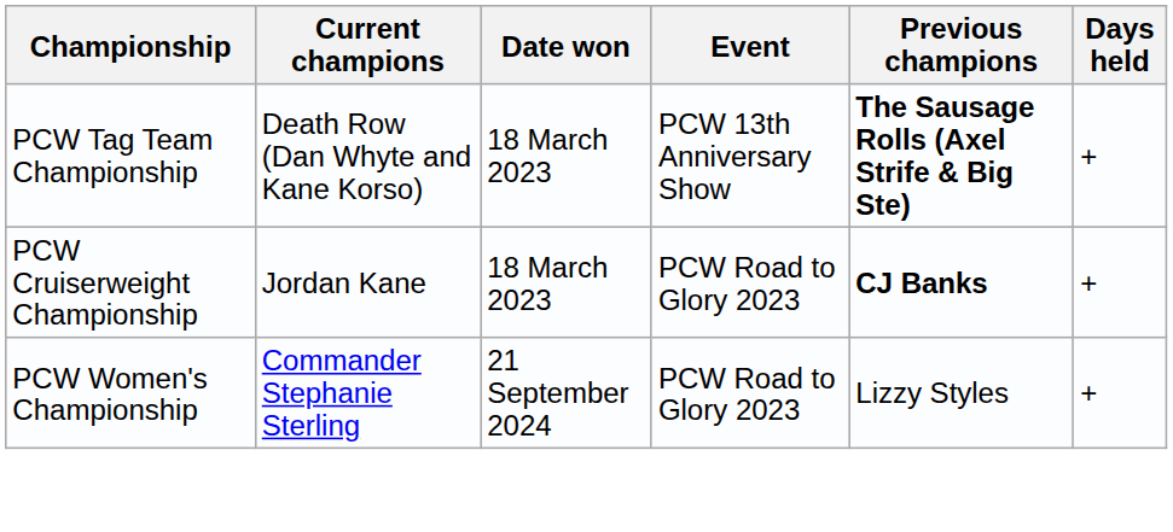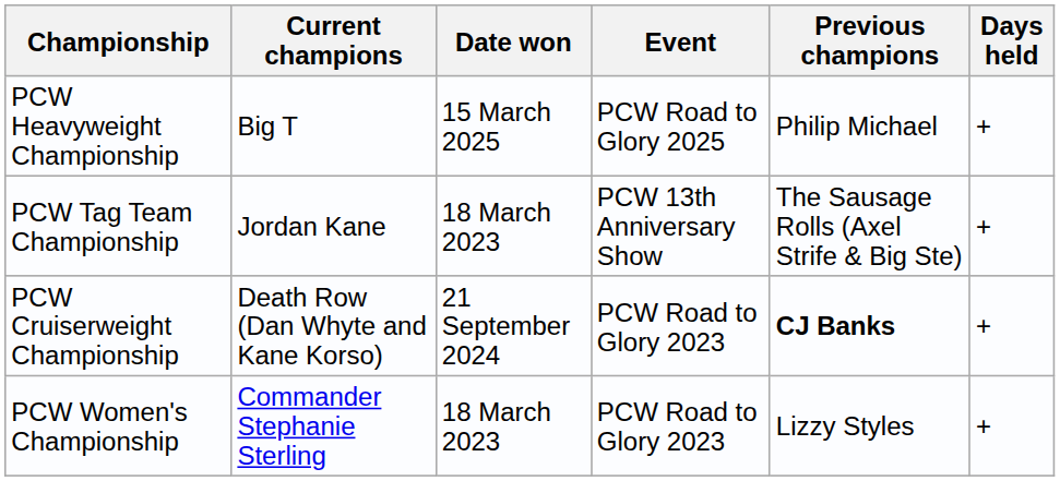 <table class="wikitable sortable" style="background:#fcfdff; font-size:95%;">
 <tr>
 <th>Championship</th>
 <th>Current champions</th>
 <th>Date won</th>
 <th>Event</th>
 <th>Previous champions</th>
 <th>Days held</th>
 </tr>
 <tr>
+<td>PCW Heavyweight Championship</td>
+<td>Big T</td>
+<td>15 March 2025</td>
+<td>PCW Road to Glory 2025</td>
+<td>Philip Michael</td>
+<td>+</td>
+</tr>
+<tr>
 <td>PCW Tag Team Championship</td>
-<td>Death Row (Dan Whyte and Kane Korso)</td>
+<td>Jordan Kane</td>
 <td>18 March 2023</td>
 <td>PCW 13th Anniversary Show</td>
-<td><strong>The Sausage Rolls (Axel Strife & Big Ste)</strong></td>
+<td>The Sausage Rolls (Axel Strife & Big Ste)</td>
 <td>+</td>
 </tr>
 <tr>
 <td>PCW Cruiserweight Championship</td>
-<td>Jordan Kane</td>
-<td>18 March 2023</td>
+<td>Death Row (Dan Whyte and Kane Korso)</td>
+<td>21 September 2024</td>
 <td>PCW Road to Glory 2023</td>
 <td><strong>CJ Banks</strong></td>
 <td>+</td>
 </tr>
 <tr>
 <td>PCW Women's Championship</td>
 <td><a href='#'>Commander Stephanie Sterling</a></td>
-<td>21 September 2024</td>
+<td>18 March 2023</td>
 <td>PCW Road to Glory 2023</td>
 <td>Lizzy Styles</td>
 <td>+</td>
 </tr>
 </table>
